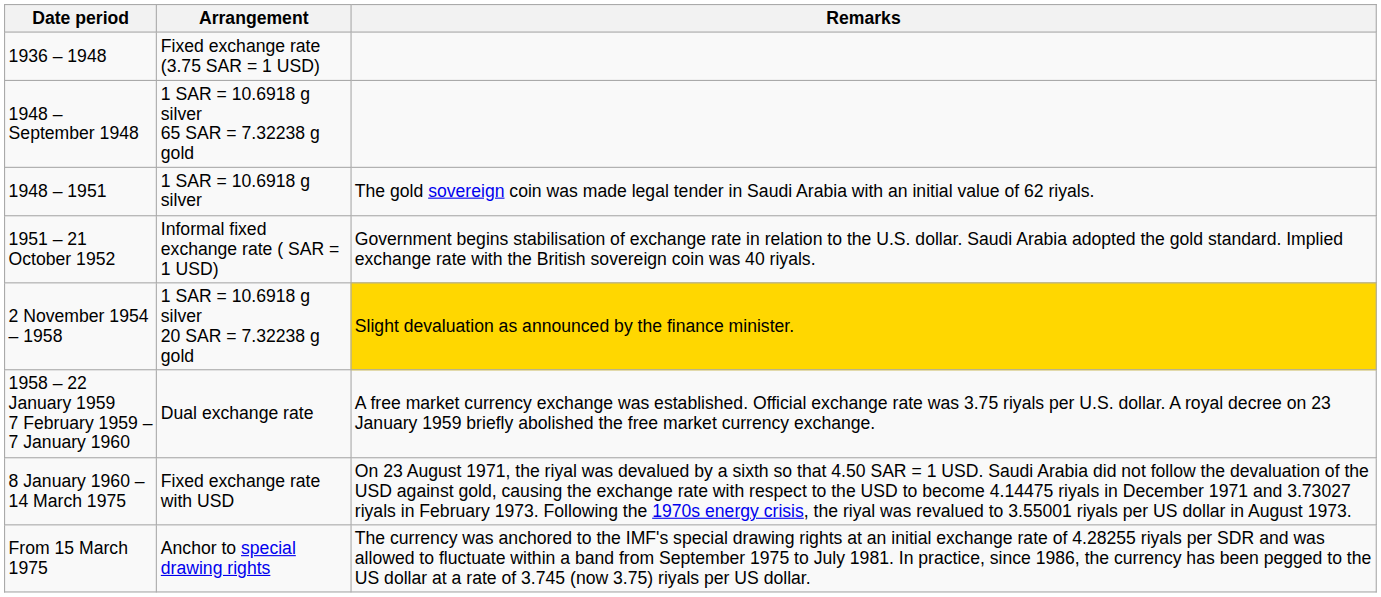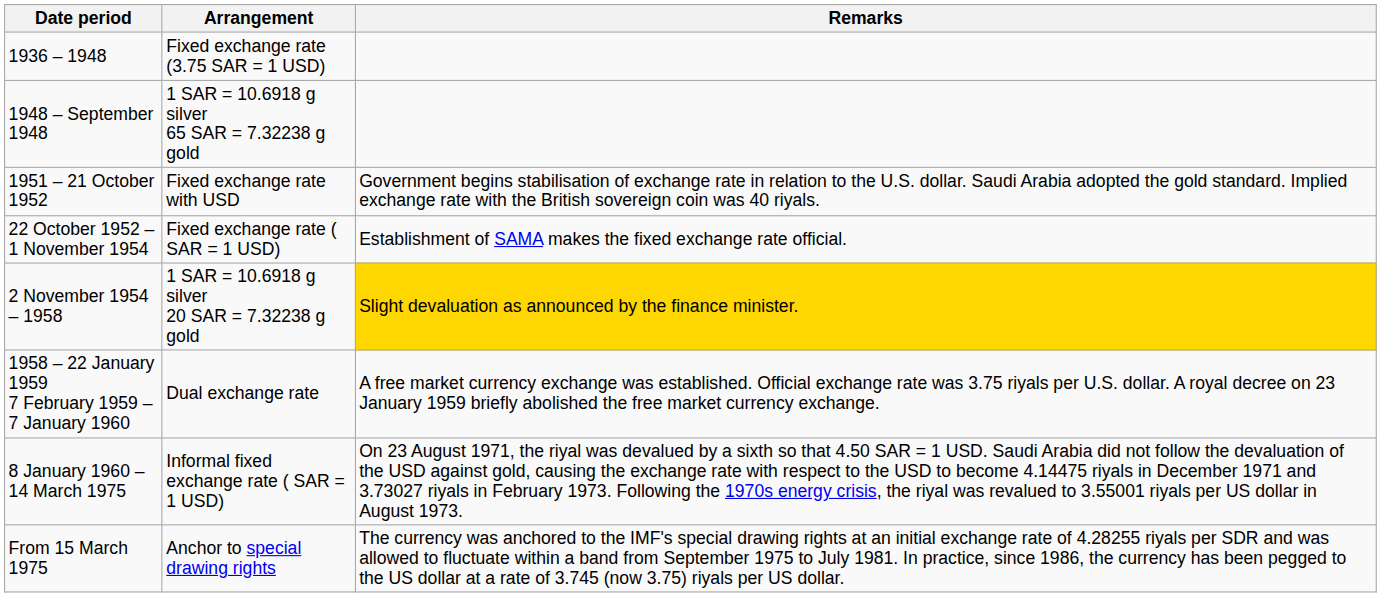 <table class="wikitable">
 <tr>
 <th>Date period</th>
 <th>Arrangement</th>
 <th>Remarks</th>
 </tr>
 <tr>
 <td>1936 – 1948</td>
 <td>Fixed exchange rate (3.75 SAR = 1 USD)</td>
 <td></td>
 </tr>
 <tr>
 <td>1948 – September 1948</td>
 <td>1 SAR = 10.6918 g silver<br>65 SAR = 7.32238 g gold</td>
 <td></td>
 </tr>
 <tr>
-<td>1948 – 1951</td>
-<td>1 SAR = 10.6918 g silver</td>
-<td>The gold <a href='#'>sovereign</a> coin was made legal tender in Saudi Arabia with an initial value of 62 riyals.</td>
+<td>1951 – 21 October 1952</td>
+<td>Fixed exchange rate with USD</td>
+<td>Government begins stabilisation of exchange rate in relation to the U.S. dollar. Saudi Arabia adopted the gold standard. Implied exchange rate with the British sovereign coin was 40 riyals.</td>
 </tr>
 <tr>
-<td>1951 – 21 October 1952</td>
-<td>Informal fixed exchange rate ( SAR = 1 USD)</td>
-<td>Government begins stabilisation of exchange rate in relation to the U.S. dollar. Saudi Arabia adopted the gold standard. Implied exchange rate with the British sovereign coin was 40 riyals.</td>
+<td>22 October 1952 – 1 November 1954</td>
+<td>Fixed exchange rate ( SAR = 1 USD)</td>
+<td>Establishment of <a href='#'>SAMA</a> makes the fixed exchange rate official.</td>
 </tr>
 <tr>
 <td>2 November 1954 – 1958</td>
 <td>1 SAR = 10.6918 g silver<br>20 SAR = 7.32238 g gold</td>
 <td style="background: gold;">Slight devaluation as announced by the finance minister.</td>
 </tr>
 <tr>
 <td>1958 – 22 January 1959<br>7 February 1959 – 7 January 1960</td>
 <td>Dual exchange rate</td>
 <td>A free market currency exchange was established. Official exchange rate was 3.75 riyals per U.S. dollar. A royal decree on 23 January 1959 briefly abolished the free market currency exchange.</td>
 </tr>
 <tr>
 <td>8 January 1960 – 14 March 1975</td>
-<td>Fixed exchange rate with USD</td>
+<td>Informal fixed exchange rate ( SAR = 1 USD)</td>
 <td>On 23 August 1971, the riyal was devalued by a sixth so that 4.50 SAR = 1 USD. Saudi Arabia did not follow the devaluation of the USD against gold, causing the exchange rate with respect to the USD to become 4.14475 riyals in December 1971 and 3.73027 riyals in February 1973. Following the <a href='#'>1970s energy crisis</a>, the riyal was revalued to 3.55001 riyals per US dollar in August 1973.</td>
 </tr>
 <tr>
 <td>From 15 March 1975</td>
 <td>Anchor to <a href='#'>special drawing rights</a></td>
 <td>The currency was anchored to the IMF's special drawing rights at an initial exchange rate of 4.28255 riyals per SDR and was allowed to fluctuate within a band from September 1975 to July 1981. In practice, since 1986, the currency has been pegged to the US dollar at a rate of 3.745 (now 3.75) riyals per US dollar.</td>
 </tr>
 </table>
